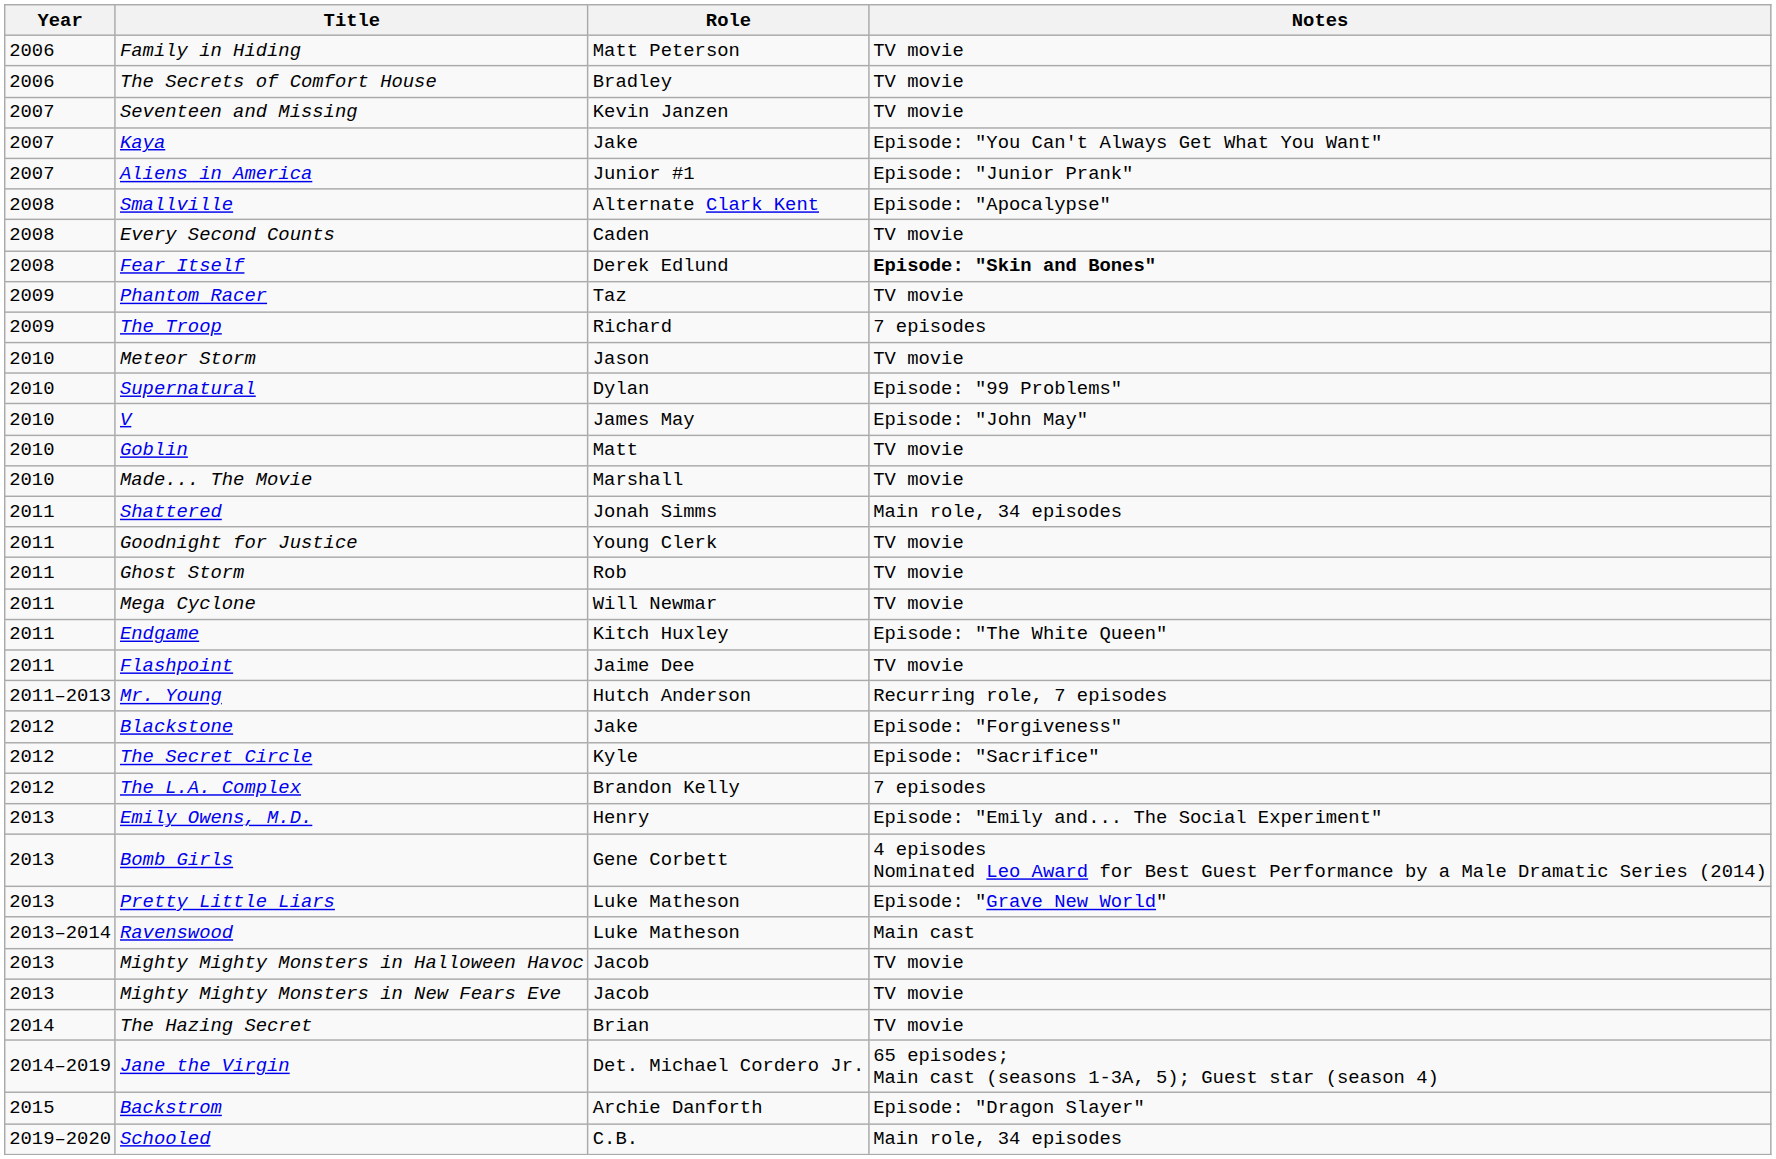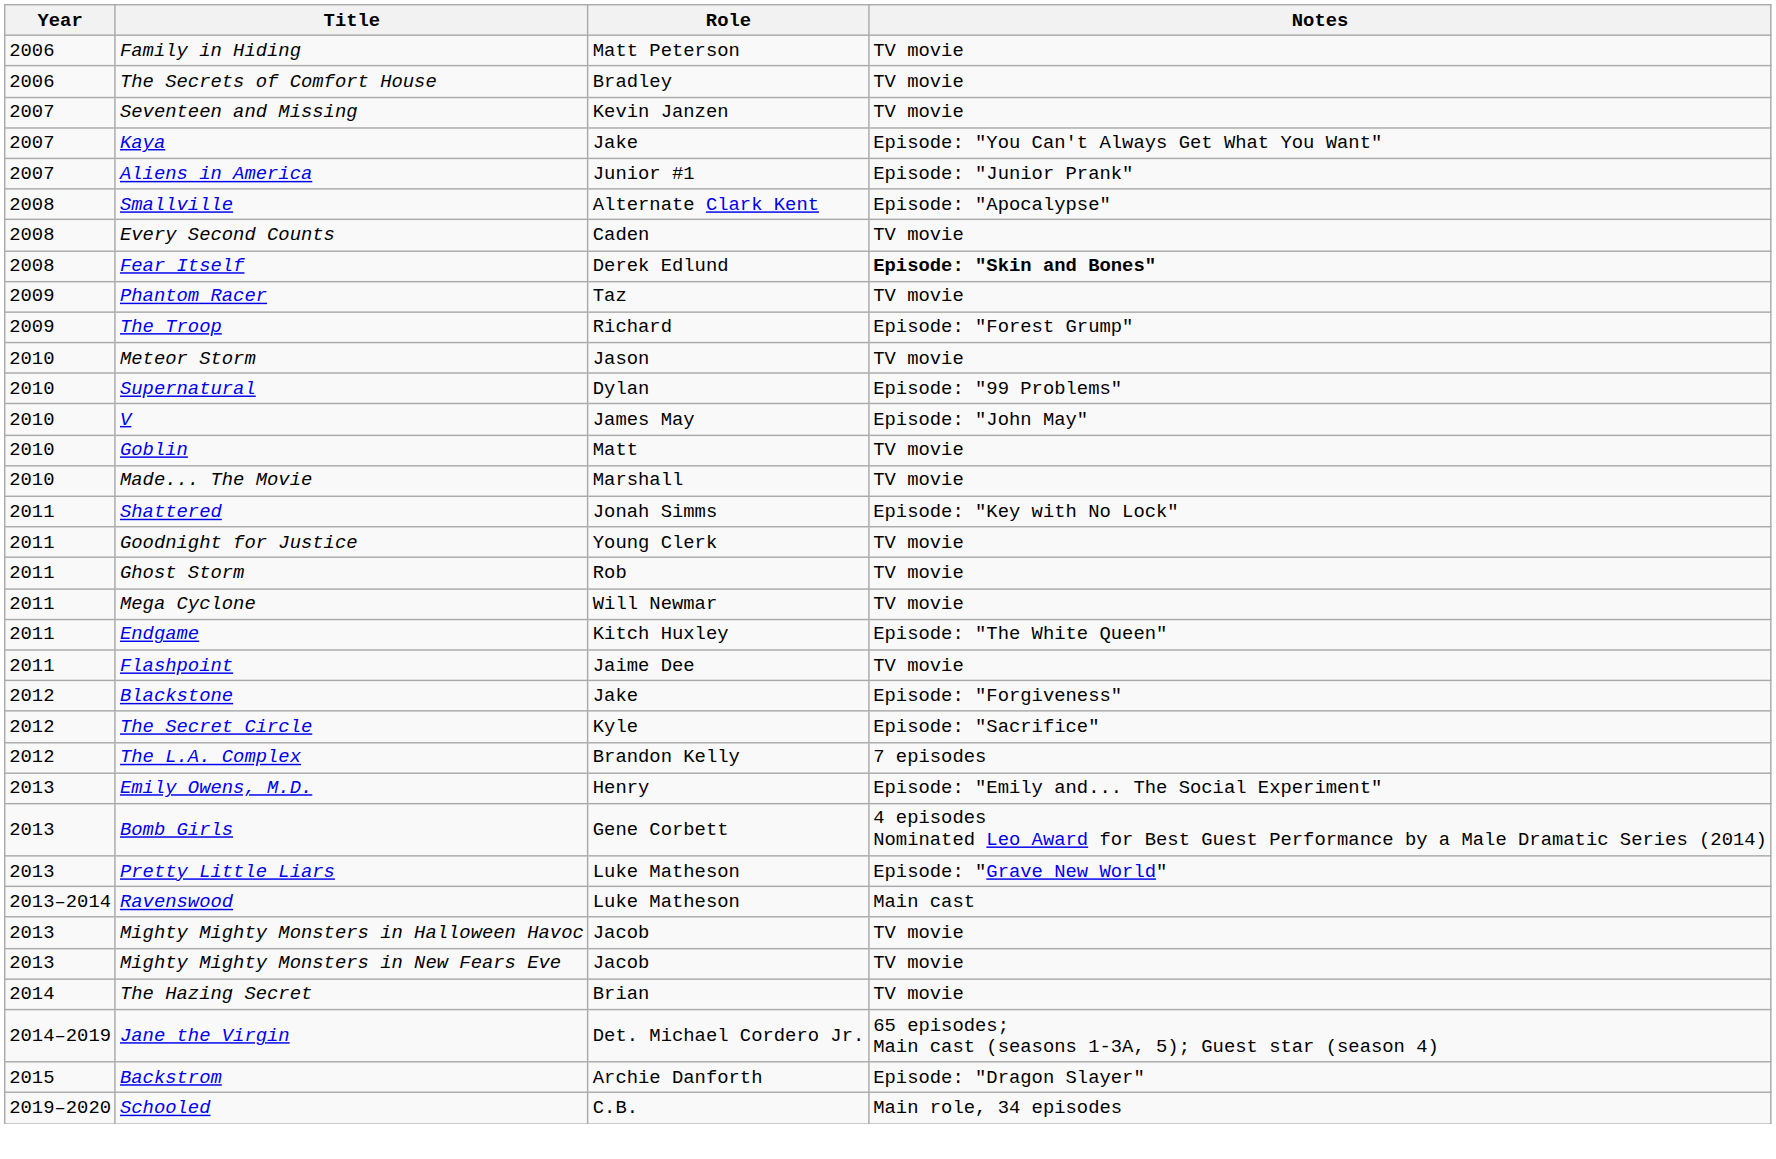 <table class="wikitable sortable">
 <tr>
 <th>Year</th>
 <th>Title</th>
 <th>Role</th>
 <th class="unsortable">Notes</th>
 </tr>
 <tr>
 <td>2006</td>
 <td><em>Family in Hiding</em></td>
 <td>Matt Peterson</td>
 <td>TV movie</td>
 </tr>
 <tr>
 <td>2006</td>
 <td data-sort-value="Secrets of Comfort House, The"><em>The Secrets of Comfort House</em></td>
 <td>Bradley</td>
 <td>TV movie</td>
 </tr>
 <tr>
 <td>2007</td>
 <td><em>Seventeen and Missing</em></td>
 <td>Kevin Janzen</td>
 <td>TV movie</td>
 </tr>
 <tr>
 <td>2007</td>
 <td><em><a href='#'>Kaya</a></em></td>
 <td>Jake</td>
 <td>Episode: "You Can't Always Get What You Want"</td>
 </tr>
 <tr>
 <td>2007</td>
 <td><em><a href='#'>Aliens in America</a></em></td>
 <td>Junior #1</td>
 <td>Episode: "Junior Prank"</td>
 </tr>
 <tr>
 <td>2008</td>
 <td><em><a href='#'>Smallville</a></em></td>
 <td>Alternate <a href='#'>Clark Kent</a></td>
 <td>Episode: "Apocalypse"</td>
 </tr>
 <tr>
 <td>2008</td>
 <td><em>Every Second Counts</em></td>
 <td>Caden</td>
 <td>TV movie</td>
 </tr>
 <tr>
 <td>2008</td>
 <td><em><a href='#'>Fear Itself</a></em></td>
 <td>Derek Edlund</td>
 <td><strong>Episode: "Skin and Bones"</strong></td>
 </tr>
 <tr>
 <td>2009</td>
 <td><em><a href='#'>Phantom Racer</a></em></td>
 <td>Taz</td>
 <td>TV movie</td>
 </tr>
 <tr>
 <td>2009</td>
 <td data-sort-value="Troop, The"><em><a href='#'>The Troop</a></em></td>
 <td>Richard</td>
-<td>7 episodes</td>
+<td>Episode: "Forest Grump"</td>
 </tr>
 <tr>
 <td>2010</td>
 <td><em>Meteor Storm</em></td>
 <td>Jason</td>
 <td>TV movie</td>
 </tr>
 <tr>
 <td>2010</td>
 <td><em><a href='#'>Supernatural</a></em></td>
 <td>Dylan</td>
 <td>Episode: "99 Problems"</td>
 </tr>
 <tr>
 <td>2010</td>
 <td><em><a href='#'>V</a></em></td>
 <td>James May</td>
 <td>Episode: "John May"</td>
 </tr>
 <tr>
 <td>2010</td>
 <td><em><a href='#'>Goblin</a></em></td>
 <td>Matt</td>
 <td>TV movie</td>
 </tr>
 <tr>
 <td>2010</td>
 <td><em>Made... The Movie</em></td>
 <td>Marshall</td>
 <td>TV movie</td>
 </tr>
 <tr>
 <td>2011</td>
 <td><em><a href='#'>Shattered</a></em></td>
 <td>Jonah Simms</td>
-<td>Main role, 34 episodes</td>
+<td>Episode: "Key with No Lock"</td>
 </tr>
 <tr>
 <td>2011</td>
 <td><em>Goodnight for Justice</em></td>
 <td>Young Clerk</td>
 <td>TV movie</td>
 </tr>
 <tr>
 <td>2011</td>
 <td><em>Ghost Storm</em></td>
 <td>Rob</td>
 <td>TV movie</td>
 </tr>
 <tr>
 <td>2011</td>
 <td><em>Mega Cyclone</em></td>
 <td>Will Newmar</td>
 <td>TV movie</td>
 </tr>
 <tr>
 <td>2011</td>
 <td><em><a href='#'>Endgame</a></em></td>
 <td>Kitch Huxley</td>
 <td>Episode: "The White Queen"</td>
 </tr>
 <tr>
 <td>2011</td>
 <td><em><a href='#'>Flashpoint</a></em></td>
 <td>Jaime Dee</td>
 <td>TV movie</td>
-</tr>
-<tr>
-<td>2011–2013</td>
-<td><em><a href='#'>Mr. Young</a></em></td>
-<td>Hutch Anderson</td>
-<td>Recurring role, 7 episodes</td>
 </tr>
 <tr>
 <td>2012</td>
 <td><em><a href='#'>Blackstone</a></em></td>
 <td>Jake</td>
 <td>Episode: "Forgiveness"</td>
 </tr>
 <tr>
 <td>2012</td>
 <td data-sort-value="Secret Circle, The"><em><a href='#'>The Secret Circle</a></em></td>
 <td>Kyle</td>
 <td>Episode: "Sacrifice"</td>
 </tr>
 <tr>
 <td>2012</td>
 <td data-sort-value="L.A. Complex, The"><em><a href='#'>The L.A. Complex</a></em></td>
 <td>Brandon Kelly</td>
 <td>7 episodes</td>
 </tr>
 <tr>
 <td>2013</td>
 <td><em><a href='#'>Emily Owens, M.D.</a></em></td>
 <td>Henry</td>
 <td>Episode: "Emily and... The Social Experiment"</td>
 </tr>
 <tr>
 <td>2013</td>
 <td><em><a href='#'>Bomb Girls</a></em></td>
 <td>Gene Corbett</td>
 <td>4 episodes<br>Nominated  <a href='#'>Leo Award</a> for Best Guest Performance by a Male Dramatic Series (2014)</td>
 </tr>
 <tr>
 <td>2013</td>
 <td><em><a href='#'>Pretty Little Liars</a></em></td>
 <td>Luke Matheson</td>
 <td>Episode: "<a href='#'>Grave New World</a>"</td>
 </tr>
 <tr>
 <td>2013–2014</td>
 <td><em><a href='#'>Ravenswood</a></em></td>
 <td>Luke Matheson</td>
 <td>Main cast</td>
 </tr>
 <tr>
 <td>2013</td>
 <td><em>Mighty Mighty Monsters in Halloween Havoc</em></td>
 <td>Jacob</td>
 <td>TV movie</td>
 </tr>
 <tr>
 <td>2013</td>
 <td><em>Mighty Mighty Monsters in New Fears Eve</em></td>
 <td>Jacob</td>
 <td>TV movie</td>
 </tr>
 <tr>
 <td>2014</td>
 <td data-sort-value="Hazing Secret, The"><em>The Hazing Secret</em></td>
 <td>Brian</td>
 <td>TV movie</td>
 </tr>
 <tr>
 <td>2014–2019</td>
 <td><em><a href='#'>Jane the Virgin</a></em></td>
 <td>Det. Michael Cordero Jr.</td>
 <td>65 episodes; <br> Main cast (seasons 1-3A, 5); Guest star (season 4)</td>
 </tr>
 <tr>
 <td>2015</td>
 <td><em><a href='#'>Backstrom</a></em></td>
 <td>Archie Danforth</td>
 <td>Episode: "Dragon Slayer"</td>
 </tr>
 <tr>
 <td>2019–2020</td>
 <td><em><a href='#'>Schooled</a></em></td>
 <td>C.B.</td>
 <td>Main role, 34 episodes</td>
 </tr>
 </table>
